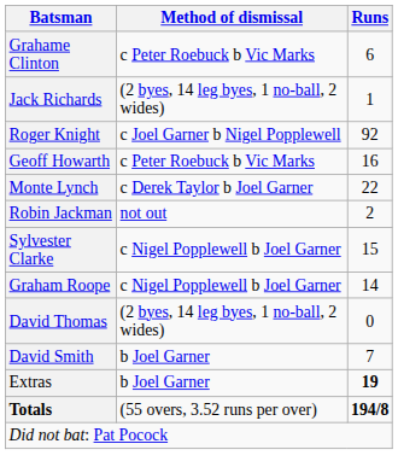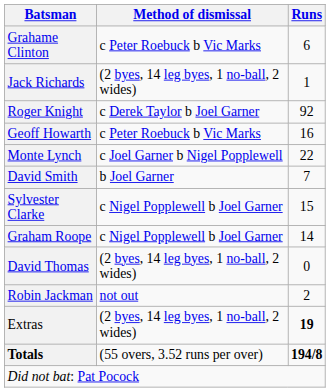 <table cellpadding="1" style="border:gray solid 1px; text-align:center; width:60%;" class="wikitable">
 <tr>
 <th scope="col"><a href='#'>Batsman</a></th>
 <th scope="col"><a href='#'>Method of dismissal</a></th>
 <th scope="col"><a href='#'>Runs</a></th>
 </tr>
 <tr>
 <th scope="row" style="font-weight: normal; text-align: left;"><a href='#'>Grahame Clinton</a></th>
 <td style=" text-align: left;">c <a href='#'>Peter Roebuck</a> b <a href='#'>Vic Marks</a></td>
 <td>6</td>
 </tr>
 <tr>
 <th scope="row" style="font-weight: normal; text-align: left;"><a href='#'>Jack Richards</a> </th>
 <td style=" text-align: left;">(2 <a href='#'>byes</a>, 14 <a href='#'>leg byes</a>, 1 <a href='#'>no-ball</a>, 2 wides)</td>
 <td>1</td>
 </tr>
 <tr>
 <th scope="row" style="font-weight: normal; text-align: left;"><a href='#'>Roger Knight</a> </th>
-<td style=" text-align: left;">c <a href='#'>Joel Garner</a> b <a href='#'>Nigel Popplewell</a></td>
+<td style=" text-align: left;">c <a href='#'>Derek Taylor</a>  b <a href='#'>Joel Garner</a></td>
 <td>92</td>
 </tr>
 <tr>
 <th scope="row" style="font-weight: normal; text-align: left;"><a href='#'>Geoff Howarth</a></th>
 <td style=" text-align: left;">c <a href='#'>Peter Roebuck</a> b <a href='#'>Vic Marks</a></td>
 <td>16</td>
 </tr>
 <tr>
 <th scope="row" style="font-weight: normal; text-align: left;"><a href='#'>Monte Lynch</a></th>
-<td style=" text-align: left;">c <a href='#'>Derek Taylor</a>  b <a href='#'>Joel Garner</a></td>
+<td style=" text-align: left;">c <a href='#'>Joel Garner</a> b <a href='#'>Nigel Popplewell</a></td>
 <td>22</td>
 </tr>
 <tr>
-<th scope="row" style="font-weight: normal; text-align: left;"><a href='#'>Robin Jackman</a></th>
-<td style=" text-align: left;"><a href='#'>not out</a></td>
-<td>2</td>
+<th scope="row" style="font-weight: normal; text-align: left;"><a href='#'>David Smith</a></th>
+<td style=" text-align: left;">b <a href='#'>Joel Garner</a></td>
+<td>7</td>
 </tr>
 <tr>
 <th scope="row" style="font-weight: normal; text-align: left;"><a href='#'>Sylvester Clarke</a></th>
 <td style=" text-align: left;">c <a href='#'>Nigel Popplewell</a> b <a href='#'>Joel Garner</a></td>
 <td>15</td>
 </tr>
 <tr>
 <th scope="row" style="font-weight: normal; text-align: left;"><a href='#'>Graham Roope</a></th>
 <td style=" text-align: left;">c <a href='#'>Nigel Popplewell</a> b <a href='#'>Joel Garner</a></td>
 <td>14</td>
 </tr>
 <tr>
 <th scope="row" style="font-weight: normal; text-align: left;"><a href='#'>David Thomas</a></th>
 <td style=" text-align: left;">(2 <a href='#'>byes</a>, 14 <a href='#'>leg byes</a>, 1 <a href='#'>no-ball</a>, 2 wides)</td>
 <td>0</td>
 </tr>
 <tr>
-<th scope="row" style="font-weight: normal; text-align: left;"><a href='#'>David Smith</a></th>
-<td style=" text-align: left;">b <a href='#'>Joel Garner</a></td>
-<td>7</td>
+<th scope="row" style="font-weight: normal; text-align: left;"><a href='#'>Robin Jackman</a></th>
+<td style=" text-align: left;"><a href='#'>not out</a></td>
+<td>2</td>
 </tr>
 <tr>
 <th scope="row" style="font-weight: normal; text-align: left;">Extras</th>
-<td style=" text-align: left;">b <a href='#'>Joel Garner</a></td>
+<td style=" text-align: left;">(2 <a href='#'>byes</a>, 14 <a href='#'>leg byes</a>, 1 <a href='#'>no-ball</a>, 2 wides)</td>
 <td><strong>19</strong></td>
 </tr>
 <tr>
 <th scope="row" style="font-weight: normal; text-align: left;"><strong>Totals</strong></th>
 <td style=" text-align: left;">(55 overs, 3.52 runs per over)</td>
 <td><strong>194/8</strong></td>
 </tr>
 <tr style="text-align:left;">
 <td colspan="3"><em>Did not bat</em>: <a href='#'>Pat Pocock</a></td>
 </tr>
 </table>
